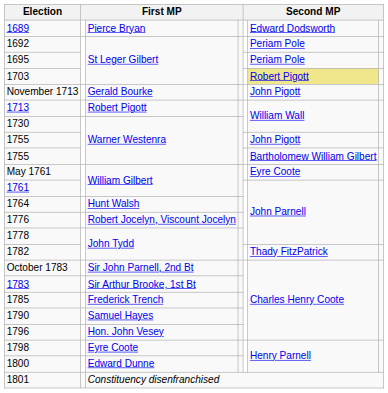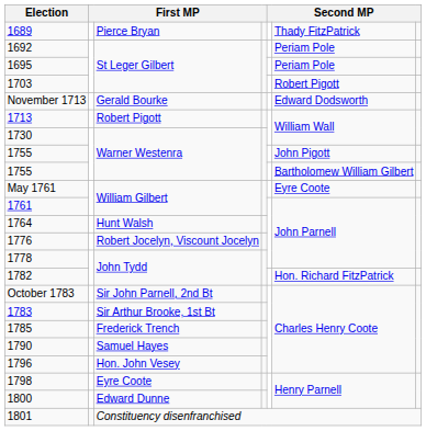 <table class="wikitable">
 <tr>
 <th>Election</th>
 <th colspan=3>First MP</th>
 <th colspan=3>Second MP</th>
 </tr>
 <tr>
 <td><a href='#'>1689</a></td>
 <td style="background-color: white"></td>
 <td><a href='#'>Pierce Bryan</a></td>
 <td></td>
 <td style="background-color: white"></td>
-<td><a href='#'>Edward Dodsworth</a></td>
+<td><a href='#'>Thady FitzPatrick</a></td>
 <td></td>
 </tr>
 <tr>
 <td>1692</td>
 <td rowspan="3" style="background-color: white"></td>
 <td rowspan="3"><a href='#'>St Leger Gilbert</a></td>
 <td rowspan="3"></td>
 <td style="background-color: white"></td>
 <td><a href='#'>Periam Pole</a></td>
 <td></td>
 </tr>
 <tr>
 <td>1695</td>
 <td style="background-color: white"></td>
 <td><a href='#'>Periam Pole</a></td>
 <td></td>
 </tr>
 <tr>
 <td>1703</td>
 <td style="background-color: white"></td>
-<td style="background: khaki;"><a href='#'>Robert Pigott</a></td>
+<td><a href='#'>Robert Pigott</a></td>
 <td></td>
 </tr>
 <tr>
 <td>November 1713</td>
 <td style="background-color: white"></td>
 <td><a href='#'>Gerald Bourke</a></td>
 <td></td>
 <td style="background-color: white"></td>
-<td><a href='#'>John Pigott</a></td>
+<td><a href='#'>Edward Dodsworth</a></td>
 <td></td>
 </tr>
 <tr>
 <td><a href='#'>1713</a></td>
 <td style="background-color: white"></td>
 <td><a href='#'>Robert Pigott</a></td>
 <td></td>
 <td rowspan="2" style="background-color: white"></td>
 <td rowspan="2"><a href='#'>William Wall</a></td>
 <td rowspan="2"></td>
 </tr>
 <tr>
 <td>1730</td>
 <td rowspan="3" style="background-color: white"></td>
 <td rowspan="3"><a href='#'>Warner Westenra</a></td>
 <td rowspan="3"></td>
 </tr>
 <tr>
 <td>1755</td>
 <td style="background-color: white"></td>
 <td><a href='#'>John Pigott</a></td>
 <td></td>
 </tr>
 <tr>
 <td>1755</td>
 <td style="background-color: white"></td>
 <td><a href='#'>Bartholomew William Gilbert</a></td>
 <td></td>
 </tr>
 <tr>
 <td>May 1761</td>
 <td rowspan="2" style="background-color: white"></td>
 <td rowspan="2"><a href='#'>William Gilbert</a></td>
 <td rowspan="2"></td>
 <td style="background-color: white"></td>
 <td><a href='#'>Eyre Coote</a></td>
 <td></td>
 </tr>
 <tr>
 <td><a href='#'>1761</a></td>
 <td rowspan="4" style="background-color: white"></td>
 <td rowspan="4"><a href='#'>John Parnell</a></td>
 <td rowspan="4"></td>
 </tr>
 <tr>
 <td>1764</td>
 <td style="background-color: white"></td>
 <td><a href='#'>Hunt Walsh</a></td>
 <td></td>
 </tr>
 <tr>
 <td>1776</td>
 <td style="background-color: white"></td>
 <td><a href='#'>Robert Jocelyn, Viscount Jocelyn</a></td>
 <td></td>
 </tr>
 <tr>
 <td>1778</td>
 <td rowspan="2" style="background-color: white"></td>
 <td rowspan="2"><a href='#'>John Tydd</a></td>
 <td rowspan="2"></td>
 </tr>
 <tr>
 <td>1782</td>
 <td style="background-color: white"></td>
-<td><a href='#'>Thady FitzPatrick</a></td>
+<td><a href='#'>Hon. Richard FitzPatrick</a></td>
 <td></td>
 </tr>
 <tr>
 <td>October 1783</td>
 <td style="background-color: white"></td>
 <td><a href='#'>Sir John Parnell, 2nd Bt</a></td>
 <td></td>
 <td rowspan="5" style="background-color: white"></td>
 <td rowspan="5"><a href='#'>Charles Henry Coote</a></td>
 <td rowspan="5"></td>
 </tr>
 <tr>
 <td><a href='#'>1783</a></td>
 <td style="background-color: white"></td>
 <td><a href='#'>Sir Arthur Brooke, 1st Bt</a></td>
 <td></td>
 </tr>
 <tr>
 <td>1785</td>
 <td style="background-color: white"></td>
 <td><a href='#'>Frederick Trench</a></td>
 <td></td>
 </tr>
 <tr>
 <td>1790</td>
 <td style="background-color: white"></td>
 <td><a href='#'>Samuel Hayes</a></td>
 <td></td>
 </tr>
 <tr>
 <td>1796</td>
 <td style="background-color: white"></td>
 <td><a href='#'>Hon. John Vesey</a></td>
 <td></td>
 </tr>
 <tr>
 <td>1798</td>
 <td style="background-color: white"></td>
 <td><a href='#'>Eyre Coote</a></td>
 <td></td>
 <td rowspan="2" style="background-color: white"></td>
 <td rowspan="2"><a href='#'>Henry Parnell</a></td>
 <td rowspan="2"></td>
 </tr>
 <tr>
 <td>1800</td>
 <td style="background-color: white"></td>
 <td><a href='#'>Edward Dunne</a></td>
 <td></td>
 </tr>
 <tr>
 <td>1801</td>
 <td></td>
 <td colspan = "5"><em>Constituency disenfranchised</em></td>
 </tr>
 </table>
